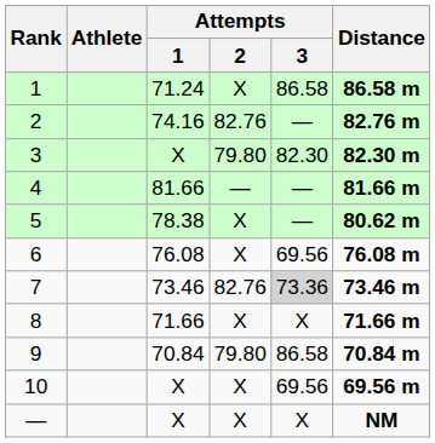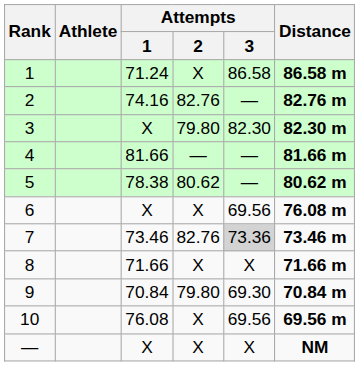 <table class="wikitable sortable" style="text-align:center">
 <tr>
 <th rowspan="2">Rank</th>
 <th rowspan="2">Athlete</th>
 <th colspan="3">Attempts</th>
 <th rowspan="2">Distance</th>
 </tr>
 <tr>
 <th>1</th>
 <th>2</th>
 <th>3</th>
 </tr>
 <tr style="background:#ccffcc;">
 <td>1</td>
 <td align=left></td>
 <td>71.24</td>
 <td>X</td>
 <td>86.58</td>
 <td><strong>86.58 m</strong></td>
 </tr>
 <tr style="background:#ccffcc;">
 <td>2</td>
 <td align=left></td>
 <td>74.16</td>
 <td>82.76</td>
 <td>—</td>
 <td><strong>82.76 m</strong></td>
 </tr>
 <tr style="background:#ccffcc;">
 <td>3</td>
 <td align=left></td>
 <td>X</td>
 <td>79.80</td>
 <td>82.30</td>
 <td><strong>82.30 m</strong></td>
 </tr>
 <tr style="background:#ccffcc;">
 <td>4</td>
 <td align=left></td>
 <td>81.66</td>
 <td>—</td>
 <td>—</td>
 <td><strong>81.66 m</strong></td>
 </tr>
 <tr style="background:#ccffcc;">
 <td>5</td>
 <td align=left></td>
 <td>78.38</td>
-<td>X</td>
+<td>80.62</td>
 <td>—</td>
 <td><strong>80.62 m</strong></td>
 </tr>
 <tr>
 <td>6</td>
 <td align=left></td>
-<td>76.08</td>
+<td>X</td>
 <td>X</td>
 <td>69.56</td>
 <td><strong>76.08 m</strong></td>
 </tr>
 <tr>
 <td>7</td>
 <td align=left></td>
 <td>73.46</td>
 <td>82.76</td>
 <td style="background: lightgrey;">73.36</td>
 <td><strong>73.46 m</strong></td>
 </tr>
 <tr>
 <td>8</td>
 <td align=left></td>
 <td>71.66</td>
 <td>X</td>
 <td>X</td>
 <td><strong>71.66 m</strong></td>
 </tr>
 <tr>
 <td>9</td>
 <td align=left></td>
 <td>70.84</td>
 <td>79.80</td>
-<td>86.58</td>
+<td>69.30</td>
 <td><strong>70.84 m</strong></td>
 </tr>
 <tr>
 <td>10</td>
 <td align=left></td>
-<td>X</td>
+<td>76.08</td>
 <td>X</td>
 <td>69.56</td>
 <td><strong>69.56 m</strong></td>
 </tr>
 <tr>
 <td>—</td>
 <td align=left></td>
 <td>X</td>
 <td>X</td>
 <td>X</td>
 <td><strong>NM</strong></td>
 </tr>
 </table>
